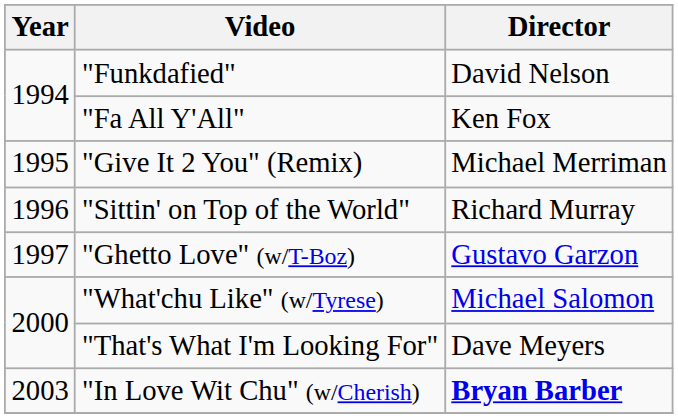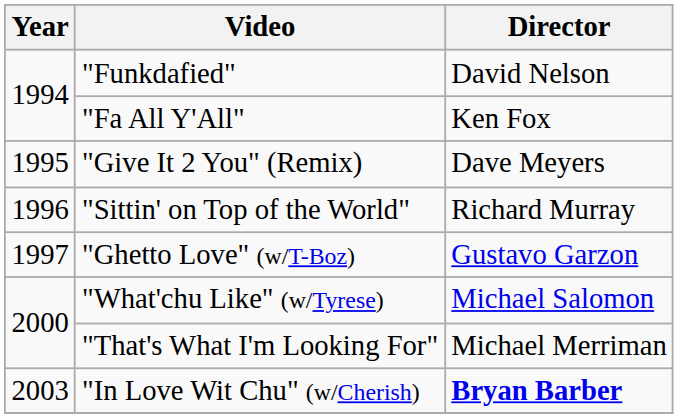 <table class="wikitable">
 <tr>
 <th>Year</th>
 <th>Video</th>
 <th>Director</th>
 </tr>
 <tr>
 <td rowspan="2">1994</td>
 <td>"Funkdafied"</td>
 <td>David Nelson</td>
 </tr>
 <tr>
 <td>"Fa All Y'All"</td>
 <td>Ken Fox</td>
 </tr>
 <tr>
 <td>1995</td>
 <td>"Give It 2 You" (Remix)</td>
-<td>Michael Merriman</td>
+<td>Dave Meyers</td>
 </tr>
 <tr>
 <td>1996</td>
 <td>"Sittin' on Top of the World"</td>
 <td>Richard Murray</td>
 </tr>
 <tr>
 <td>1997</td>
 <td>"Ghetto Love" <small>(w/<a href='#'>T-Boz</a>)</small></td>
 <td><a href='#'>Gustavo Garzon</a></td>
 </tr>
 <tr>
 <td rowspan="2">2000</td>
 <td>"What'chu Like" <small>(w/<a href='#'>Tyrese</a>)</small></td>
 <td><a href='#'>Michael Salomon</a></td>
 </tr>
 <tr>
 <td>"That's What I'm Looking For"</td>
-<td>Dave Meyers</td>
+<td>Michael Merriman</td>
 </tr>
 <tr>
 <td>2003</td>
 <td>"In Love Wit Chu" <small>(w/<a href='#'>Cherish</a>)</small></td>
 <td><strong><a href='#'>Bryan Barber</a></strong></td>
 </tr>
 <tr>
 </tr>
 </table>
